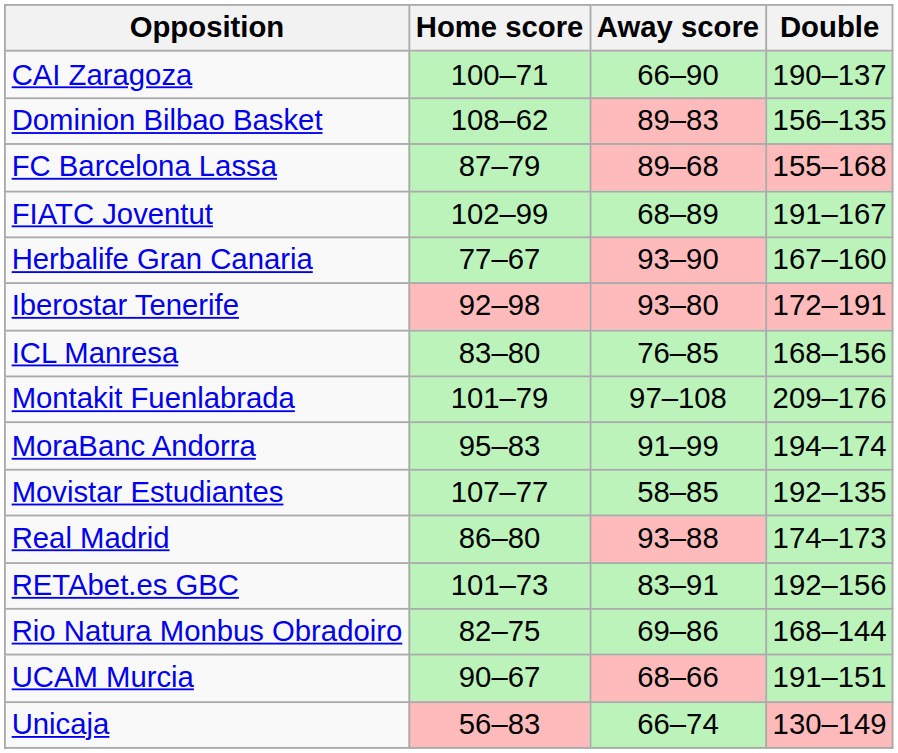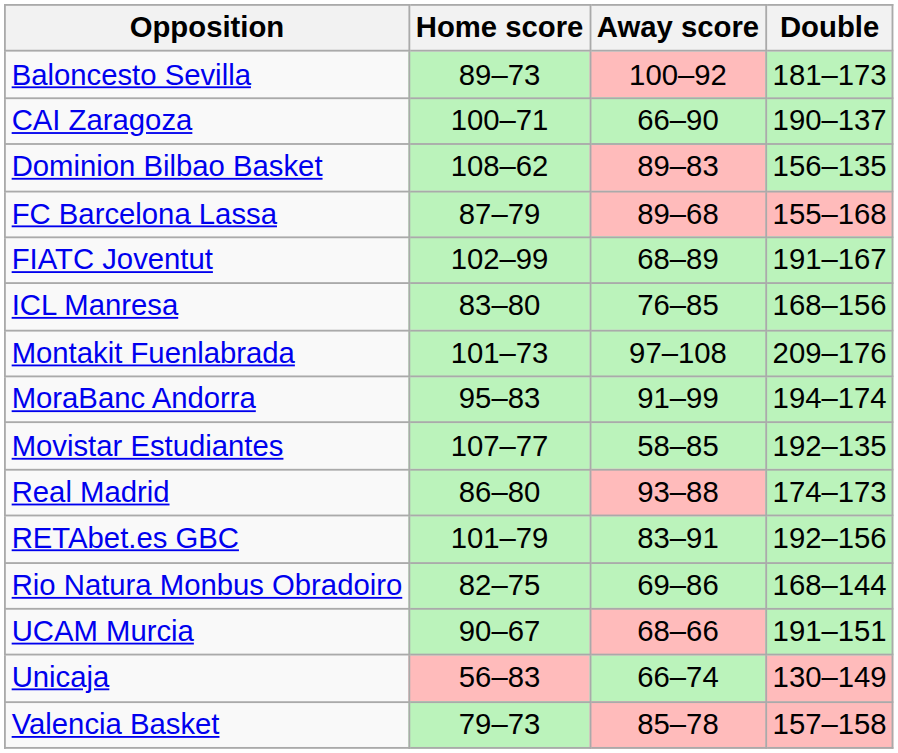 <table class="wikitable" style="text-align: center;">
 <tr>
 <th>Opposition</th>
 <th>Home score</th>
 <th>Away score</th>
 <th>Double</th>
+</tr>
+<tr>
+<td align="left"><a href='#'>Baloncesto Sevilla</a></td>
+<td bgcolor=#BBF3BB>89–73</td>
+<td bgcolor=#FFBBBB>100–92</td>
+<td bgcolor=#BBF3BB>181–173</td>
 </tr>
 <tr>
 <td align="left"><a href='#'>CAI Zaragoza</a></td>
 <td bgcolor=#BBF3BB>100–71</td>
 <td bgcolor=#BBF3BB>66–90</td>
 <td bgcolor=#BBF3BB>190–137</td>
 </tr>
 <tr>
 <td align="left"><a href='#'>Dominion Bilbao Basket</a></td>
 <td bgcolor=#BBF3BB>108–62</td>
 <td bgcolor=#FFBBBB>89–83</td>
 <td bgcolor=#BBF3BB>156–135</td>
 </tr>
 <tr>
 <td align="left"><a href='#'>FC Barcelona Lassa</a></td>
 <td bgcolor=#BBF3BB>87–79</td>
 <td bgcolor=#FFBBBB>89–68</td>
 <td bgcolor=#FFBBBB>155–168</td>
 </tr>
 <tr>
 <td align="left"><a href='#'>FIATC Joventut</a></td>
 <td bgcolor=#BBF3BB>102–99</td>
 <td bgcolor=#BBF3BB>68–89</td>
 <td bgcolor=#BBF3BB>191–167</td>
 </tr>
 <tr>
-<td align="left"><a href='#'>Herbalife Gran Canaria</a></td>
-<td bgcolor=#BBF3BB>77–67</td>
-<td bgcolor=#FFBBBB>93–90</td>
-<td bgcolor=#BBF3BB>167–160</td>
-</tr>
-<tr>
-<td align="left"><a href='#'>Iberostar Tenerife</a></td>
-<td bgcolor=#FFBBBB>92–98</td>
-<td bgcolor=#FFBBBB>93–80</td>
-<td bgcolor=#FFBBBB>172–191</td>
-</tr>
-<tr>
 <td align="left"><a href='#'>ICL Manresa</a></td>
 <td bgcolor=#BBF3BB>83–80</td>
 <td bgcolor=#BBF3BB>76–85</td>
 <td bgcolor=#BBF3BB>168–156</td>
 </tr>
 <tr>
 <td align="left"><a href='#'>Montakit Fuenlabrada</a></td>
-<td bgcolor=#BBF3BB>101–79</td>
+<td bgcolor=#BBF3BB>101–73</td>
 <td bgcolor=#BBF3BB>97–108</td>
 <td bgcolor=#BBF3BB>209–176</td>
 </tr>
 <tr>
 <td align="left"><a href='#'>MoraBanc Andorra</a></td>
 <td bgcolor=#BBF3BB>95–83</td>
 <td bgcolor=#BBF3BB>91–99</td>
 <td bgcolor=#BBF3BB>194–174</td>
 </tr>
 <tr>
 <td align="left"><a href='#'>Movistar Estudiantes</a></td>
 <td bgcolor=#BBF3BB>107–77</td>
 <td bgcolor=#BBF3BB>58–85</td>
 <td bgcolor=#BBF3BB>192–135</td>
 </tr>
 <tr>
 <td align="left"><a href='#'>Real Madrid</a></td>
 <td bgcolor=#BBF3BB>86–80</td>
 <td bgcolor=#FFBBBB>93–88</td>
 <td bgcolor=#BBF3BB>174–173</td>
 </tr>
 <tr>
 <td align="left"><a href='#'>RETAbet.es GBC</a></td>
-<td bgcolor=#BBF3BB>101–73</td>
+<td bgcolor=#BBF3BB>101–79</td>
 <td bgcolor=#BBF3BB>83–91</td>
 <td bgcolor=#BBF3BB>192–156</td>
 </tr>
 <tr>
 <td align="left"><a href='#'>Rio Natura Monbus Obradoiro</a></td>
 <td bgcolor=#BBF3BB>82–75</td>
 <td bgcolor=#BBF3BB>69–86</td>
 <td bgcolor=#BBF3BB>168–144</td>
 </tr>
 <tr>
 <td align="left"><a href='#'>UCAM Murcia</a></td>
 <td bgcolor=#BBF3BB>90–67</td>
 <td bgcolor=#FFBBBB>68–66</td>
 <td bgcolor=#BBF3BB>191–151</td>
 </tr>
 <tr>
 <td align="left"><a href='#'>Unicaja</a></td>
 <td bgcolor=#FFBBBB>56–83</td>
 <td bgcolor=#BBF3BB>66–74</td>
 <td bgcolor=#FFBBBB>130–149</td>
 </tr>
+<tr>
+<td align="left"><a href='#'>Valencia Basket</a></td>
+<td bgcolor=#BBF3BB>79–73</td>
+<td bgcolor=#FFBBBB>85–78</td>
+<td bgcolor=#FFBBBB>157–158</td>
+</tr>
 </table>
